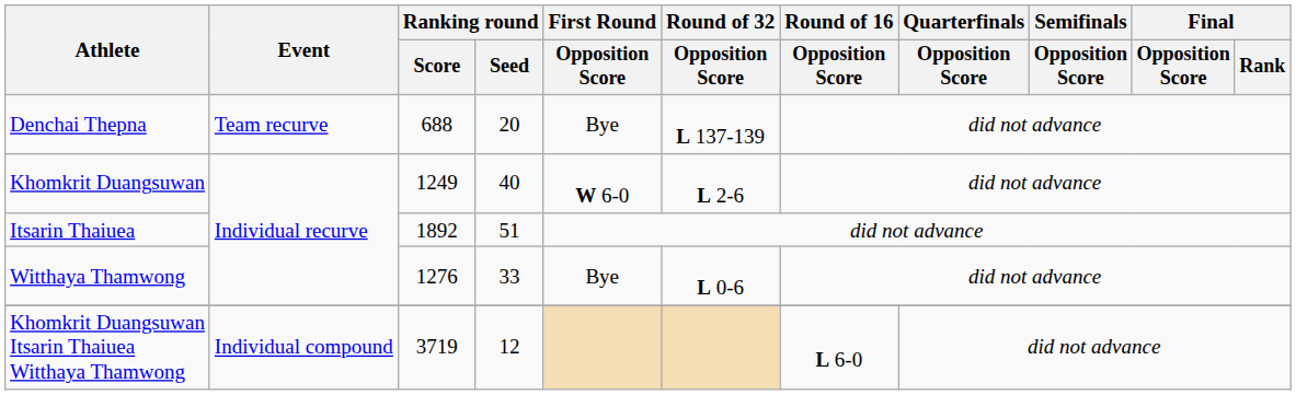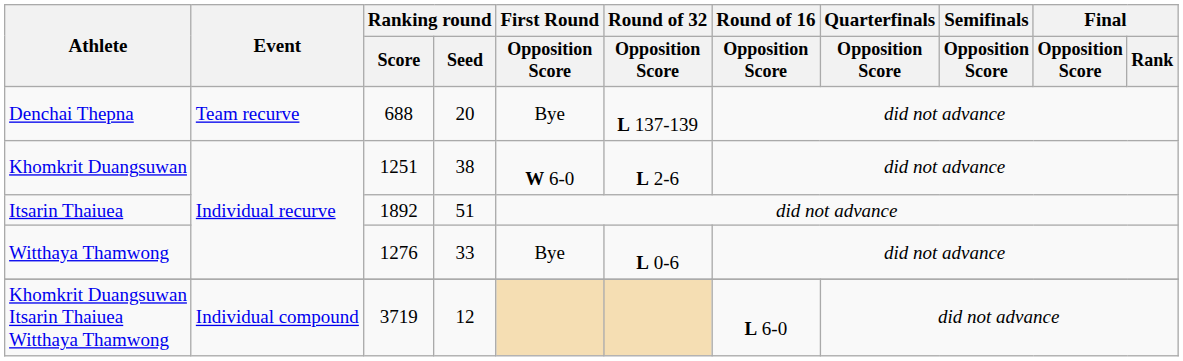 <table class="wikitable" style="font-size:90%">
 <tr>
 <th rowspan=2>Athlete</th>
 <th rowspan=2>Event</th>
 <th colspan="2">Ranking round</th>
 <th>First Round</th>
 <th>Round of 32</th>
 <th>Round of 16</th>
 <th>Quarterfinals</th>
 <th>Semifinals</th>
 <th colspan="2">Final</th>
 </tr>
 <tr style="font-size:95%">
 <th>Score</th>
 <th>Seed</th>
 <th>Opposition<br>Score</th>
 <th>Opposition<br>Score</th>
 <th>Opposition<br>Score</th>
 <th>Opposition<br>Score</th>
 <th>Opposition<br>Score</th>
 <th>Opposition<br>Score</th>
 <th>Rank</th>
 </tr>
 <tr align=center>
 <td align=left><a href='#'>Denchai Thepna</a></td>
 <td align=left><a href='#'>Team recurve</a></td>
 <td>688</td>
 <td>20</td>
 <td>Bye</td>
 <td> <br><strong>L</strong> 137-139</td>
 <td colspan=5><em>did not advance</em></td>
 </tr>
 <tr align=center>
 <td align=left><a href='#'>Khomkrit Duangsuwan</a></td>
 <td align=left rowspan=3><a href='#'>Individual recurve</a></td>
-<td>1249</td>
-<td>40</td>
+<td>1251</td>
+<td>38</td>
 <td> <br><strong>W</strong> 6-0</td>
 <td> <br><strong>L</strong> 2-6</td>
 <td colspan=5><em>did not advance</em></td>
 </tr>
 <tr align=center>
 <td align=left><a href='#'>Itsarin Thaiuea</a></td>
 <td>1892</td>
 <td>51</td>
 <td colspan=7><em>did not advance</em></td>
 </tr>
 <tr align=center>
 <td align=left><a href='#'>Witthaya Thamwong</a></td>
 <td>1276</td>
 <td>33</td>
 <td>Bye</td>
 <td> <br><strong>L</strong> 0-6</td>
 <td colspan=5><em>did not advance</em></td>
 </tr>
 <tr align=center>
 </tr>
 <tr align=center>
 <td align=left><a href='#'>Khomkrit Duangsuwan</a><br><a href='#'>Itsarin Thaiuea</a><br><a href='#'>Witthaya Thamwong</a></td>
 <td align=left><a href='#'>Individual compound</a></td>
 <td>3719</td>
 <td>12</td>
 <td bgcolor=wheat></td>
 <td bgcolor=wheat></td>
 <td><br><strong>L</strong> 6-0</td>
 <td colspan=4><em>did not advance</em></td>
 </tr>
 </table>
